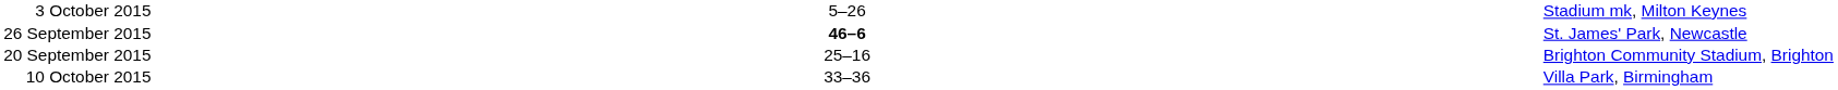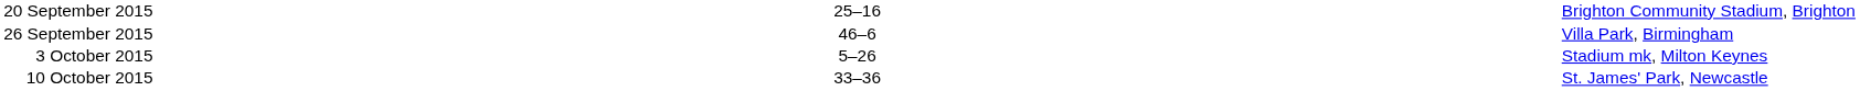 <table style="width:100%;" cellspacing="1">
 <tr>
 <th width=15%></th>
 <th width=25%></th>
 <th width=10%></th>
 <th width=25%></th>
+</tr>
+<tr style=font-size:90%>
+<td align=right>20 September 2015</td>
+<td align=right></td>
+<td align=center>25–16</td>
+<td></td>
+<td><a href='#'>Brighton Community Stadium</a>, <a href='#'>Brighton</a></td>
+</tr>
+<tr style=font-size:90%>
+<td align=right>26 September 2015</td>
+<td align=right></td>
+<td align=center>46–6</td>
+<td></td>
+<td><a href='#'>Villa Park</a>, <a href='#'>Birmingham</a></td>
 </tr>
 <tr style=font-size:90%>
 <td align=right>3 October 2015</td>
 <td align=right></td>
 <td align=center>5–26</td>
 <td></td>
 <td><a href='#'>Stadium mk</a>, <a href='#'>Milton Keynes</a></td>
 </tr>
 <tr style=font-size:90%>
-<td align=right>26 September 2015</td>
-<td align=right></td>
-<td align=center><strong>46–6</strong></td>
-<td></td>
-<td><a href='#'>St. James' Park</a>, <a href='#'>Newcastle</a></td>
-</tr>
-<tr style=font-size:90%>
-<td align=right>20 September 2015</td>
-<td align=right></td>
-<td align=center>25–16</td>
-<td></td>
-<td><a href='#'>Brighton Community Stadium</a>, <a href='#'>Brighton</a></td>
-</tr>
-<tr style=font-size:90%>
 <td align=right>10 October 2015</td>
 <td align=right></td>
 <td align=center>33–36</td>
 <td></td>
-<td><a href='#'>Villa Park</a>, <a href='#'>Birmingham</a></td>
+<td><a href='#'>St. James' Park</a>, <a href='#'>Newcastle</a></td>
 </tr>
 </table>
